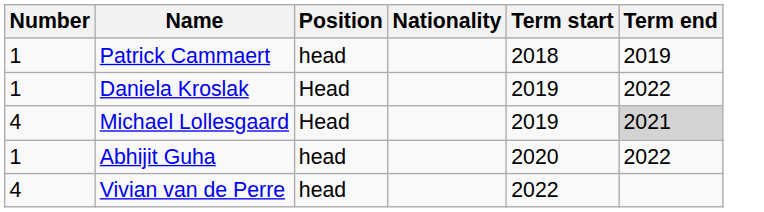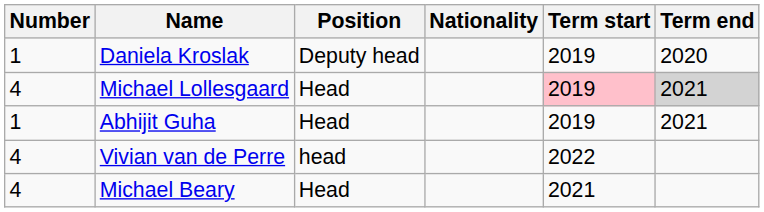 <table class="wikitable toptextcells">
 <tr>
 <th>Number</th>
 <th>Name</th>
 <th>Position</th>
 <th>Nationality</th>
 <th>Term start</th>
 <th>Term end</th>
 </tr>
 <tr>
 <td>1</td>
-<td><a href='#'>Patrick Cammaert</a></td>
-<td>head</td>
-<td></td>
-<td>2018</td>
-<td>2019</td>
-</tr>
-<tr>
-<td>1</td>
 <td><a href='#'>Daniela Kroslak</a></td>
-<td>Head</td>
+<td>Deputy head</td>
 <td></td>
 <td>2019</td>
-<td>2022</td>
+<td>2020</td>
 </tr>
 <tr>
 <td>4</td>
 <td><a href='#'>Michael Lollesgaard</a></td>
 <td>Head</td>
 <td></td>
-<td>2019</td>
+<td style="background: pink;">2019</td>
 <td style="background: lightgrey;">2021</td>
 </tr>
 <tr>
 <td>1</td>
 <td><a href='#'>Abhijit Guha</a></td>
-<td>head</td>
+<td>Head</td>
 <td></td>
-<td>2020</td>
-<td>2022</td>
+<td>2019</td>
+<td>2021</td>
 </tr>
 <tr>
 <td>4</td>
 <td><a href='#'>Vivian van de Perre</a></td>
 <td>head</td>
 <td></td>
 <td>2022</td>
 <td></td>
 </tr>
+<tr>
+<td>4</td>
+<td><a href='#'>Michael Beary</a></td>
+<td>Head</td>
+<td></td>
+<td>2021</td>
+<td></td>
+</tr>
 </table>
